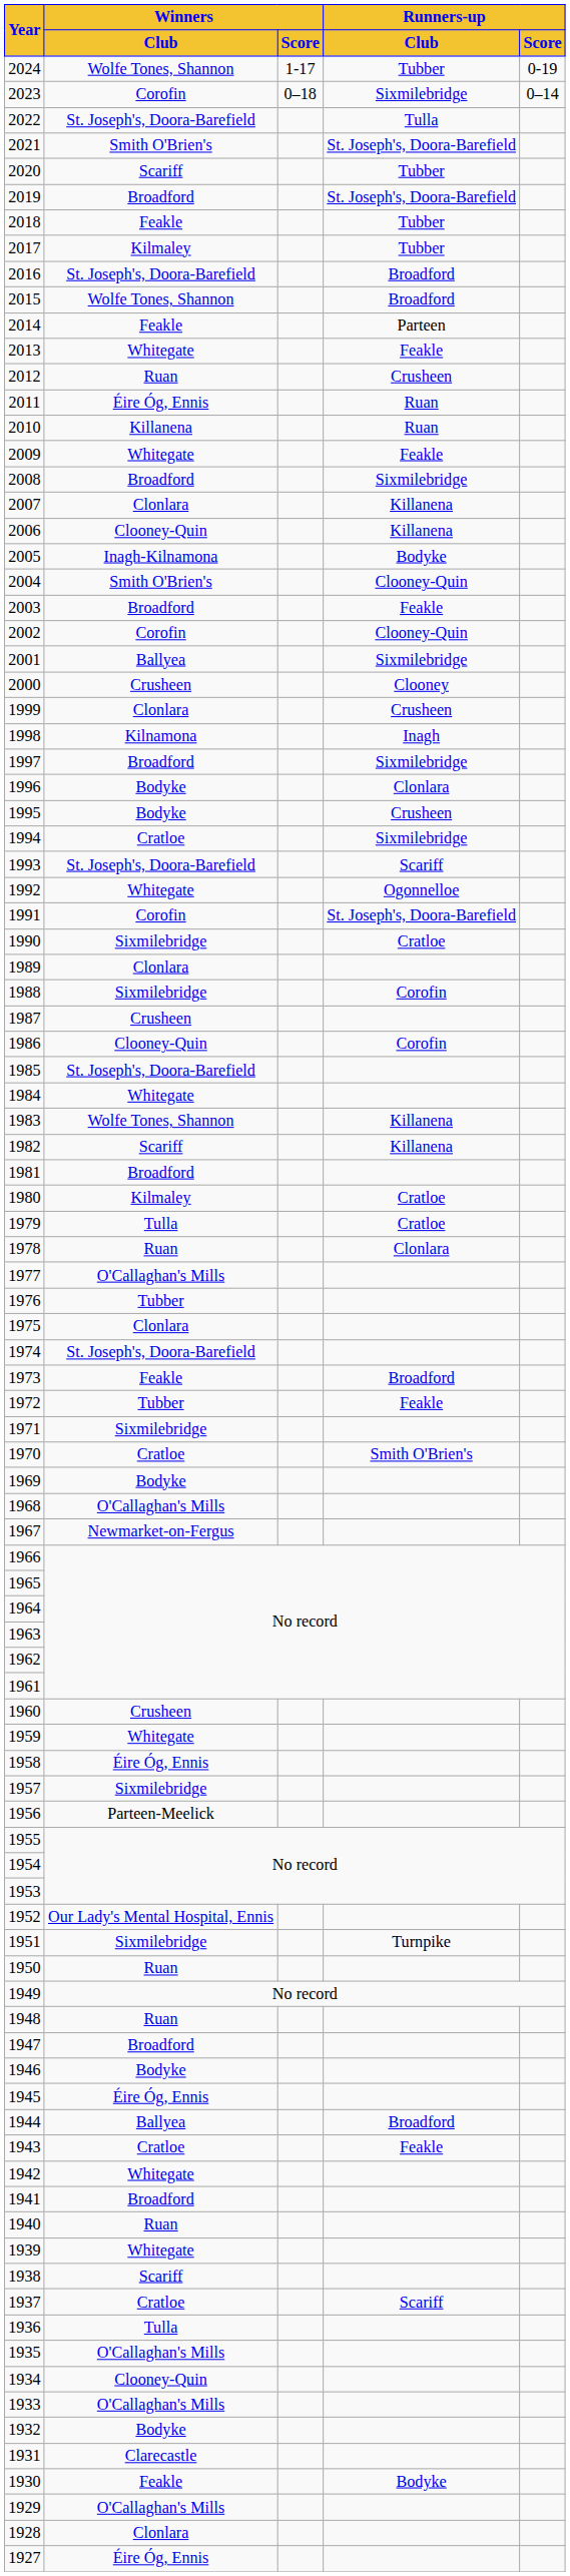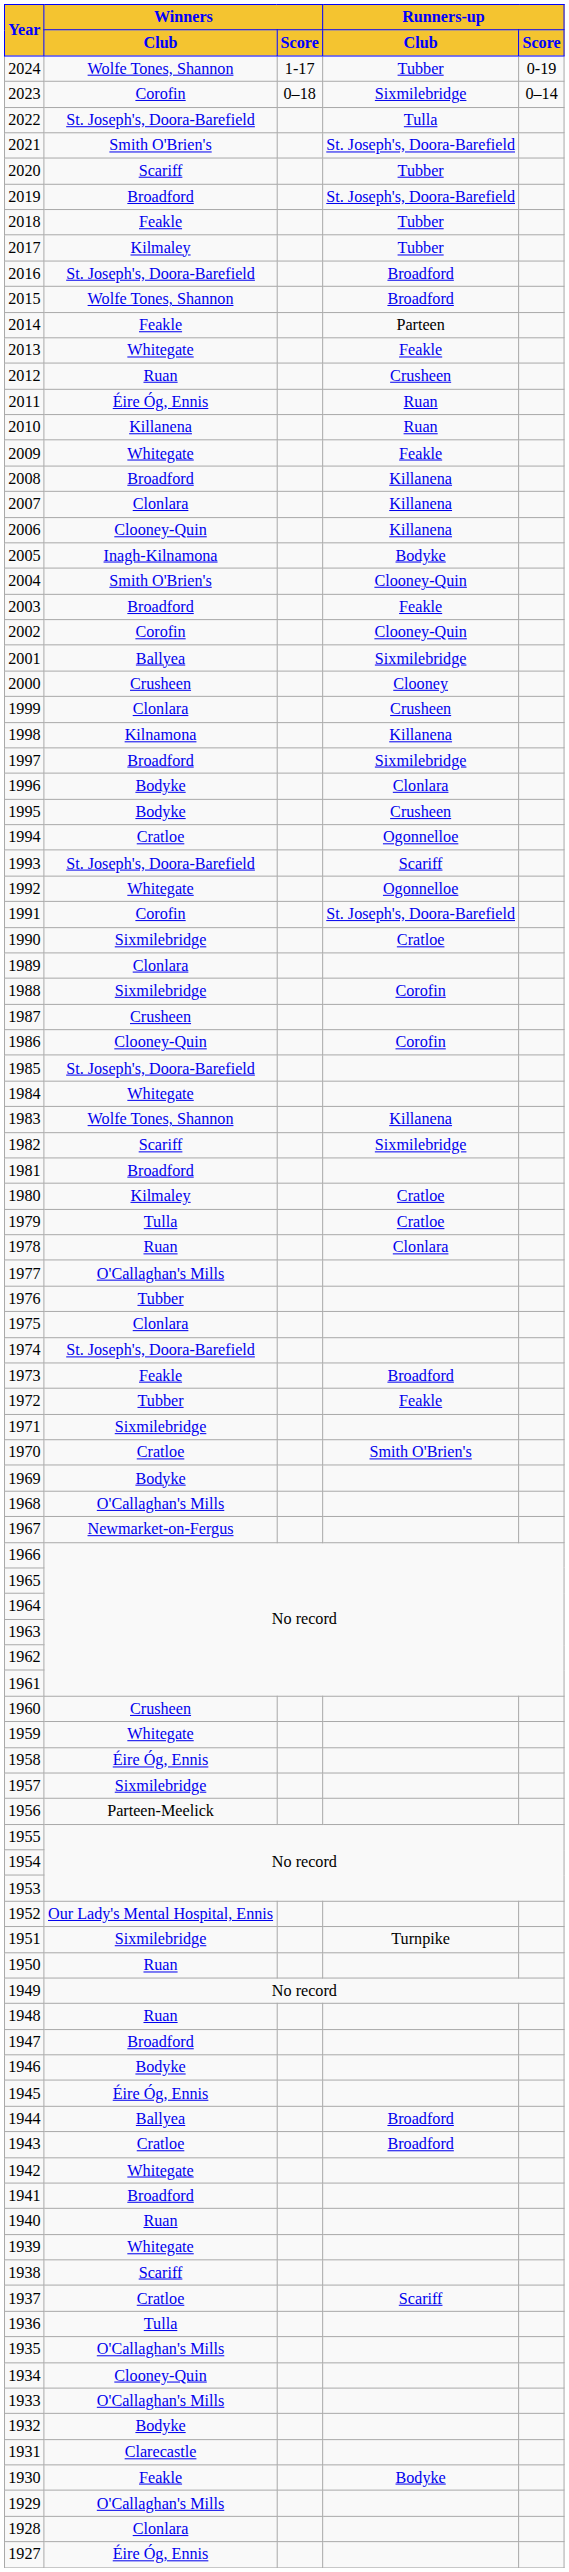 <table class="wikitable sortable" style="text-align:center;">
 <tr>
 <th rowspan="2" style="background:#F4C430;color:blue;border:1px solid blue ">Year</th>
 <th colspan="2" style="background:#F4C430;color:blue;border:1px solid blue ">Winners</th>
 <th colspan="2" style="background:#F4C430;color:blue;border:1px solid blue ">Runners-up</th>
 </tr>
 <tr>
 <th style="background:#F4C430;color:blue;border:1px solid blue ">Club</th>
 <th style="background:#F4C430;color:blue;border:1px solid blue ">Score</th>
 <th style="background:#F4C430;color:blue;border:1px solid blue ">Club</th>
 <th style="background:#F4C430;color:blue;border:1px solid blue ">Score</th>
 </tr>
 <tr>
 <td>2024</td>
 <td><a href='#'>Wolfe Tones, Shannon</a></td>
 <td>1-17</td>
 <td><a href='#'>Tubber</a></td>
 <td>0-19</td>
 </tr>
 <tr>
 <td>2023</td>
 <td><a href='#'>Corofin</a></td>
 <td>0–18</td>
 <td><a href='#'>Sixmilebridge</a></td>
 <td>0–14</td>
 </tr>
 <tr>
 <td>2022</td>
 <td><a href='#'>St. Joseph's, Doora-Barefield</a></td>
 <td></td>
 <td><a href='#'>Tulla</a></td>
 <td></td>
 </tr>
 <tr>
 <td>2021</td>
 <td><a href='#'>Smith O'Brien's</a></td>
 <td></td>
 <td><a href='#'>St. Joseph's, Doora-Barefield</a></td>
 <td></td>
 </tr>
 <tr>
 <td>2020</td>
 <td><a href='#'>Scariff</a></td>
 <td></td>
 <td><a href='#'>Tubber</a></td>
 <td></td>
 </tr>
 <tr>
 <td>2019</td>
 <td><a href='#'>Broadford</a></td>
 <td></td>
 <td><a href='#'>St. Joseph's, Doora-Barefield</a></td>
 <td></td>
 </tr>
 <tr>
 <td>2018</td>
 <td><a href='#'>Feakle</a></td>
 <td></td>
 <td><a href='#'>Tubber</a></td>
 <td></td>
 </tr>
 <tr>
 <td>2017</td>
 <td><a href='#'>Kilmaley</a></td>
 <td></td>
 <td><a href='#'>Tubber</a></td>
 <td></td>
 </tr>
 <tr>
 <td>2016</td>
 <td><a href='#'>St. Joseph's, Doora-Barefield</a></td>
 <td></td>
 <td><a href='#'>Broadford</a></td>
 <td></td>
 </tr>
 <tr>
 <td>2015</td>
 <td><a href='#'>Wolfe Tones, Shannon</a></td>
 <td></td>
 <td><a href='#'>Broadford</a></td>
 <td></td>
 </tr>
 <tr>
 <td>2014</td>
 <td><a href='#'>Feakle</a></td>
 <td></td>
 <td>Parteen</td>
 <td></td>
 </tr>
 <tr>
 <td>2013</td>
 <td><a href='#'>Whitegate</a></td>
 <td></td>
 <td><a href='#'>Feakle</a></td>
 <td></td>
 </tr>
 <tr>
 <td>2012</td>
 <td><a href='#'>Ruan</a></td>
 <td></td>
 <td><a href='#'>Crusheen</a></td>
 <td></td>
 </tr>
 <tr>
 <td>2011</td>
 <td><a href='#'>Éire Óg, Ennis</a></td>
 <td></td>
 <td><a href='#'>Ruan</a></td>
 <td></td>
 </tr>
 <tr>
 <td>2010</td>
 <td><a href='#'>Killanena</a></td>
 <td></td>
 <td><a href='#'>Ruan</a></td>
 <td></td>
 </tr>
 <tr>
 <td>2009</td>
 <td><a href='#'>Whitegate</a></td>
 <td></td>
 <td><a href='#'>Feakle</a></td>
 <td></td>
 </tr>
 <tr>
 <td>2008</td>
 <td><a href='#'>Broadford</a></td>
 <td></td>
-<td><a href='#'>Sixmilebridge</a></td>
+<td><a href='#'>Killanena</a></td>
 <td></td>
 </tr>
 <tr>
 <td>2007</td>
 <td><a href='#'>Clonlara</a></td>
 <td></td>
 <td><a href='#'>Killanena</a></td>
 <td></td>
 </tr>
 <tr>
 <td>2006</td>
 <td><a href='#'>Clooney-Quin</a></td>
 <td></td>
 <td><a href='#'>Killanena</a></td>
 <td></td>
 </tr>
 <tr>
 <td>2005</td>
 <td><a href='#'>Inagh-Kilnamona</a></td>
 <td></td>
 <td><a href='#'>Bodyke</a></td>
 <td></td>
 </tr>
 <tr>
 <td>2004</td>
 <td><a href='#'>Smith O'Brien's</a></td>
 <td></td>
 <td><a href='#'>Clooney-Quin</a></td>
 <td></td>
 </tr>
 <tr>
 <td>2003</td>
 <td><a href='#'>Broadford</a></td>
 <td></td>
 <td><a href='#'>Feakle</a></td>
 <td></td>
 </tr>
 <tr>
 <td>2002</td>
 <td><a href='#'>Corofin</a></td>
 <td></td>
 <td><a href='#'>Clooney-Quin</a></td>
 <td></td>
 </tr>
 <tr>
 <td>2001</td>
 <td><a href='#'>Ballyea</a></td>
 <td></td>
 <td><a href='#'>Sixmilebridge</a></td>
 <td></td>
 </tr>
 <tr>
 <td>2000</td>
 <td><a href='#'>Crusheen</a></td>
 <td></td>
 <td><a href='#'>Clooney</a></td>
 <td></td>
 </tr>
 <tr>
 <td>1999</td>
 <td><a href='#'>Clonlara</a></td>
 <td></td>
 <td><a href='#'>Crusheen</a></td>
 <td></td>
 </tr>
 <tr>
 <td>1998</td>
 <td><a href='#'>Kilnamona</a></td>
 <td></td>
-<td><a href='#'>Inagh</a></td>
+<td><a href='#'>Killanena</a></td>
 <td></td>
 </tr>
 <tr>
 <td>1997</td>
 <td><a href='#'>Broadford</a></td>
 <td></td>
 <td><a href='#'>Sixmilebridge</a></td>
 <td></td>
 </tr>
 <tr>
 <td>1996</td>
 <td><a href='#'>Bodyke</a></td>
 <td></td>
 <td><a href='#'>Clonlara</a></td>
 <td></td>
 </tr>
 <tr>
 <td>1995</td>
 <td><a href='#'>Bodyke</a></td>
 <td></td>
 <td><a href='#'>Crusheen</a></td>
 <td></td>
 </tr>
 <tr>
 <td>1994</td>
 <td><a href='#'>Cratloe</a></td>
 <td></td>
-<td><a href='#'>Sixmilebridge</a></td>
+<td><a href='#'>Ogonnelloe</a></td>
 <td></td>
 </tr>
 <tr>
 <td>1993</td>
 <td><a href='#'>St. Joseph's, Doora-Barefield</a></td>
 <td></td>
 <td><a href='#'>Scariff</a></td>
 <td></td>
 </tr>
 <tr>
 <td>1992</td>
 <td><a href='#'>Whitegate</a></td>
 <td></td>
 <td><a href='#'>Ogonnelloe</a></td>
 <td></td>
 </tr>
 <tr>
 <td>1991</td>
 <td><a href='#'>Corofin</a></td>
 <td></td>
 <td><a href='#'>St. Joseph's, Doora-Barefield</a></td>
 <td></td>
 </tr>
 <tr>
 <td>1990</td>
 <td><a href='#'>Sixmilebridge</a></td>
 <td></td>
 <td><a href='#'>Cratloe</a></td>
 <td></td>
 </tr>
 <tr>
 <td>1989</td>
 <td><a href='#'>Clonlara</a></td>
 <td></td>
 <td></td>
 <td></td>
 </tr>
 <tr>
 <td>1988</td>
 <td><a href='#'>Sixmilebridge</a></td>
 <td></td>
 <td><a href='#'>Corofin</a></td>
 <td></td>
 </tr>
 <tr>
 <td>1987</td>
 <td><a href='#'>Crusheen</a></td>
 <td></td>
 <td></td>
 <td></td>
 </tr>
 <tr>
 <td>1986</td>
 <td><a href='#'>Clooney-Quin</a></td>
 <td></td>
 <td><a href='#'>Corofin</a></td>
 <td></td>
 </tr>
 <tr>
 <td>1985</td>
 <td><a href='#'>St. Joseph's, Doora-Barefield</a></td>
 <td></td>
 <td></td>
 <td></td>
 </tr>
 <tr>
 <td>1984</td>
 <td><a href='#'>Whitegate</a></td>
 <td></td>
 <td></td>
 <td></td>
 </tr>
 <tr>
 <td>1983</td>
 <td><a href='#'>Wolfe Tones, Shannon</a></td>
 <td></td>
 <td><a href='#'>Killanena</a></td>
 <td></td>
 </tr>
 <tr>
 <td>1982</td>
 <td><a href='#'>Scariff</a></td>
 <td></td>
-<td><a href='#'>Killanena</a></td>
+<td><a href='#'>Sixmilebridge</a></td>
 <td></td>
 </tr>
 <tr>
 <td>1981</td>
 <td><a href='#'>Broadford</a></td>
 <td></td>
 <td></td>
 <td></td>
 </tr>
 <tr>
 <td>1980</td>
 <td><a href='#'>Kilmaley</a></td>
 <td></td>
 <td><a href='#'>Cratloe</a></td>
 <td></td>
 </tr>
 <tr>
 <td>1979</td>
 <td><a href='#'>Tulla</a></td>
 <td></td>
 <td><a href='#'>Cratloe</a></td>
 <td></td>
 </tr>
 <tr>
 <td>1978</td>
 <td><a href='#'>Ruan</a></td>
 <td></td>
 <td><a href='#'>Clonlara</a></td>
 <td></td>
 </tr>
 <tr>
 <td>1977</td>
 <td><a href='#'>O'Callaghan's Mills</a></td>
 <td></td>
 <td></td>
 <td></td>
 </tr>
 <tr>
 <td>1976</td>
 <td><a href='#'>Tubber</a></td>
 <td></td>
 <td></td>
 <td></td>
 </tr>
 <tr>
 <td>1975</td>
 <td><a href='#'>Clonlara</a></td>
 <td></td>
 <td></td>
 <td></td>
 </tr>
 <tr>
 <td>1974</td>
 <td><a href='#'>St. Joseph's, Doora-Barefield</a></td>
 <td></td>
 <td></td>
 <td></td>
 </tr>
 <tr>
 <td>1973</td>
 <td><a href='#'>Feakle</a></td>
 <td></td>
 <td><a href='#'>Broadford</a></td>
 <td></td>
 </tr>
 <tr>
 <td>1972</td>
 <td><a href='#'>Tubber</a></td>
 <td></td>
 <td><a href='#'>Feakle</a></td>
 <td></td>
 </tr>
 <tr>
 <td>1971</td>
 <td><a href='#'>Sixmilebridge</a></td>
 <td></td>
 <td></td>
 <td></td>
 </tr>
 <tr>
 <td>1970</td>
 <td><a href='#'>Cratloe</a></td>
 <td></td>
 <td><a href='#'>Smith O'Brien's</a></td>
 <td></td>
 </tr>
 <tr>
 <td>1969</td>
 <td><a href='#'>Bodyke</a></td>
 <td></td>
 <td></td>
 <td></td>
 </tr>
 <tr>
 <td>1968</td>
 <td><a href='#'>O'Callaghan's Mills</a></td>
 <td></td>
 <td></td>
 <td></td>
 </tr>
 <tr>
 <td>1967</td>
 <td><a href='#'>Newmarket-on-Fergus</a></td>
 <td></td>
 <td></td>
 <td></td>
 </tr>
 <tr>
 <td>1966</td>
 <td colspan="4" rowspan="6">No record</td>
 </tr>
 <tr>
 <td>1965</td>
 </tr>
 <tr>
 <td>1964</td>
 </tr>
 <tr>
 <td>1963</td>
 </tr>
 <tr>
 <td>1962</td>
 </tr>
 <tr>
 <td>1961</td>
 </tr>
 <tr>
 <td>1960</td>
 <td><a href='#'>Crusheen</a></td>
 <td></td>
 <td></td>
 <td></td>
 </tr>
 <tr>
 <td>1959</td>
 <td><a href='#'>Whitegate</a></td>
 <td></td>
 <td></td>
 <td></td>
 </tr>
 <tr>
 <td>1958</td>
 <td><a href='#'>Éire Óg, Ennis</a></td>
 <td></td>
 <td></td>
 <td></td>
 </tr>
 <tr>
 <td>1957</td>
 <td><a href='#'>Sixmilebridge</a></td>
 <td></td>
 <td></td>
 <td></td>
 </tr>
 <tr>
 <td>1956</td>
 <td>Parteen-Meelick</td>
 <td></td>
 <td></td>
 <td></td>
 </tr>
 <tr>
 <td>1955</td>
 <td colspan="4" rowspan="3">No record</td>
 </tr>
 <tr>
 <td>1954</td>
 </tr>
 <tr>
 <td>1953</td>
 </tr>
 <tr>
 <td>1952</td>
 <td><a href='#'>Our Lady's Mental Hospital, Ennis</a></td>
 <td></td>
 <td></td>
 <td></td>
 </tr>
 <tr>
 <td>1951</td>
 <td><a href='#'>Sixmilebridge</a></td>
 <td></td>
 <td>Turnpike</td>
 <td></td>
 </tr>
 <tr>
 <td>1950</td>
 <td><a href='#'>Ruan</a></td>
 <td></td>
 <td></td>
 <td></td>
 </tr>
 <tr>
 <td>1949</td>
 <td colspan="4">No record</td>
 </tr>
 <tr>
 <td>1948</td>
 <td><a href='#'>Ruan</a></td>
 <td></td>
 <td></td>
 <td></td>
 </tr>
 <tr>
 <td>1947</td>
 <td><a href='#'>Broadford</a></td>
 <td></td>
 <td></td>
 <td></td>
 </tr>
 <tr>
 <td>1946</td>
 <td><a href='#'>Bodyke</a></td>
 <td></td>
 <td></td>
 <td></td>
 </tr>
 <tr>
 <td>1945</td>
 <td><a href='#'>Éire Óg, Ennis</a></td>
 <td></td>
 <td></td>
 <td></td>
 </tr>
 <tr>
 <td>1944</td>
 <td><a href='#'>Ballyea</a></td>
 <td></td>
 <td><a href='#'>Broadford</a></td>
 <td></td>
 </tr>
 <tr>
 <td>1943</td>
 <td><a href='#'>Cratloe</a></td>
 <td></td>
-<td><a href='#'>Feakle</a></td>
+<td><a href='#'>Broadford</a></td>
 <td></td>
 </tr>
 <tr>
 <td>1942</td>
 <td><a href='#'>Whitegate</a></td>
 <td></td>
 <td></td>
 <td></td>
 </tr>
 <tr>
 <td>1941</td>
 <td><a href='#'>Broadford</a></td>
 <td></td>
 <td></td>
 <td></td>
 </tr>
 <tr>
 <td>1940</td>
 <td><a href='#'>Ruan</a></td>
 <td></td>
 <td></td>
 <td></td>
 </tr>
 <tr>
 <td>1939</td>
 <td><a href='#'>Whitegate</a></td>
 <td></td>
 <td></td>
 <td></td>
 </tr>
 <tr>
 <td>1938</td>
 <td><a href='#'>Scariff</a></td>
 <td></td>
 <td></td>
 <td></td>
 </tr>
 <tr>
 <td>1937</td>
 <td><a href='#'>Cratloe</a></td>
 <td></td>
 <td><a href='#'>Scariff</a></td>
 <td></td>
 </tr>
 <tr>
 <td>1936</td>
 <td><a href='#'>Tulla</a></td>
 <td></td>
 <td></td>
 <td></td>
 </tr>
 <tr>
 <td>1935</td>
 <td><a href='#'>O'Callaghan's Mills</a></td>
 <td></td>
 <td></td>
 <td></td>
 </tr>
 <tr>
 <td>1934</td>
 <td><a href='#'>Clooney-Quin</a></td>
 <td></td>
 <td></td>
 <td></td>
 </tr>
 <tr>
 <td>1933</td>
 <td><a href='#'>O'Callaghan's Mills</a></td>
 <td></td>
 <td></td>
 <td></td>
 </tr>
 <tr>
 <td>1932</td>
 <td><a href='#'>Bodyke</a></td>
 <td></td>
 <td></td>
 <td></td>
 </tr>
 <tr>
 <td>1931</td>
 <td><a href='#'>Clarecastle</a></td>
 <td></td>
 <td></td>
 <td></td>
 </tr>
 <tr>
 <td>1930</td>
 <td><a href='#'>Feakle</a></td>
 <td></td>
 <td><a href='#'>Bodyke</a></td>
 <td></td>
 </tr>
 <tr>
 <td>1929</td>
 <td><a href='#'>O'Callaghan's Mills</a></td>
 <td></td>
 <td></td>
 <td></td>
 </tr>
 <tr>
 <td>1928</td>
 <td><a href='#'>Clonlara</a></td>
 <td></td>
 <td></td>
 <td></td>
 </tr>
 <tr>
 <td>1927</td>
 <td><a href='#'>Éire Óg, Ennis</a></td>
 <td></td>
 <td></td>
 <td></td>
 </tr>
 </table>
